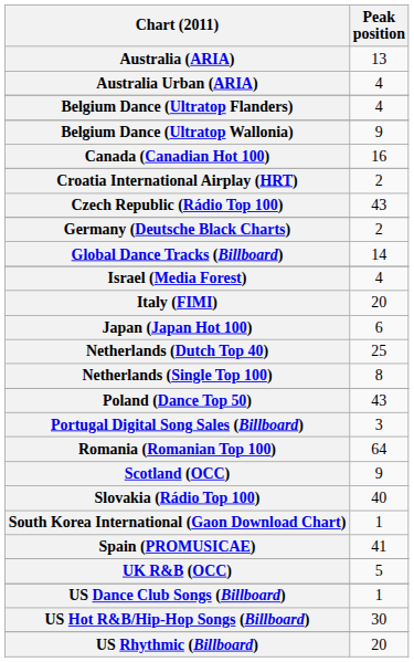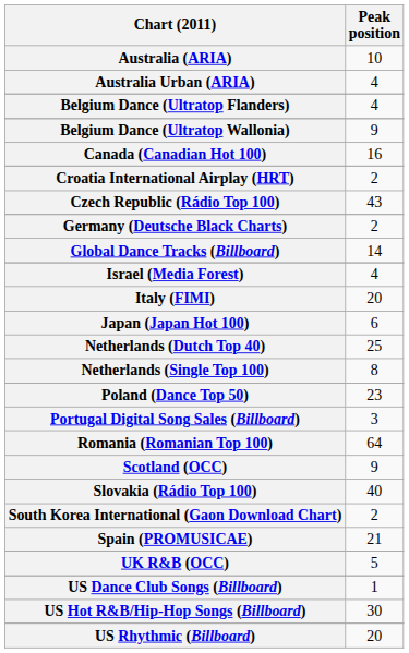 <table class="wikitable sortable plainrowheaders" style="text-align:center">
 <tr>
 <th scope="col">Chart (2011)</th>
 <th scope="col">Peak<br>position</th>
 </tr>
 <tr>
 <th scope="row">Australia (<a href='#'>ARIA</a>)</th>
-<td style="text-align:center;">13</td>
+<td style="text-align:center;">10</td>
 </tr>
 <tr>
 <th scope="row">Australia Urban (<a href='#'>ARIA</a>)</th>
 <td style="text-align:center;">4</td>
 </tr>
 <tr>
 </tr>
 <tr>
 <th scope="row">Belgium Dance (<a href='#'>Ultratop</a> Flanders)</th>
 <td style="text-align:center;">4</td>
 </tr>
 <tr>
 </tr>
 <tr>
 <th scope="row">Belgium Dance (<a href='#'>Ultratop</a> Wallonia)</th>
 <td style="text-align:center;">9</td>
 </tr>
 <tr>
 <th scope="row">Canada (<a href='#'>Canadian Hot 100</a>)</th>
 <td style="text-align:center;">16</td>
 </tr>
 <tr>
 </tr>
 <tr>
 </tr>
 <tr>
 <th scope="row">Croatia International Airplay (<a href='#'>HRT</a>)</th>
 <td style="text-align:center;">2</td>
 </tr>
 <tr>
 <th scope="row">Czech Republic (<a href='#'>Rádio Top 100</a>)</th>
 <td style="text-align:center;">43</td>
 </tr>
 <tr>
 </tr>
 <tr>
 </tr>
 <tr>
 </tr>
 <tr>
 <th scope="row">Germany (<a href='#'>Deutsche Black Charts</a>)</th>
 <td style="text-align:center;">2</td>
 </tr>
 <tr>
 <th scope="row"><a href='#'>Global Dance Tracks</a> (<em><a href='#'>Billboard</a></em>)</th>
 <td style="text-align:center;">14</td>
 </tr>
 <tr>
 </tr>
 <tr>
 <th scope="row">Israel (<a href='#'>Media Forest</a>)</th>
 <td style="text-align:center;">4</td>
 </tr>
 <tr>
 <th scope="row">Italy (<a href='#'>FIMI</a>)</th>
 <td style="text-align:center;">20</td>
 </tr>
 <tr>
 <th scope="row">Japan (<a href='#'>Japan Hot 100</a>)</th>
 <td style="text-align:center;">6</td>
 </tr>
 <tr>
 <th scope="row">Netherlands (<a href='#'>Dutch Top 40</a>)</th>
 <td style="text-align:center;">25</td>
 </tr>
 <tr>
 <th scope="row">Netherlands (<a href='#'>Single Top 100</a>)</th>
 <td style="text-align:center;">8</td>
 </tr>
 <tr>
 </tr>
 <tr>
 </tr>
 <tr>
 <th scope="row">Poland (<a href='#'>Dance Top 50</a>)</th>
-<td style="text-align:center;">43</td>
+<td style="text-align:center;">23</td>
 </tr>
 <tr>
 <th scope="row"><a href='#'>Portugal Digital Song Sales</a> (<em><a href='#'>Billboard</a></em>)</th>
 <td style="text-align:center;">3</td>
 </tr>
 <tr>
 <th scope="row">Romania (<a href='#'>Romanian Top 100</a>)</th>
 <td>64</td>
 </tr>
 <tr>
 <th scope="row"><a href='#'>Scotland</a> (<a href='#'>OCC</a>)</th>
 <td style="text-align:center;">9</td>
 </tr>
 <tr>
 <th scope="row">Slovakia (<a href='#'>Rádio Top 100</a>)</th>
 <td style="text-align:center;">40</td>
 </tr>
 <tr>
 <th scope="row">South Korea International (<a href='#'>Gaon Download Chart</a>)</th>
-<td style="text-align:center;">1</td>
+<td style="text-align:center;">2</td>
 </tr>
 <tr>
 <th scope="row">Spain (<a href='#'>PROMUSICAE</a>)</th>
-<td style="text-align:center;">41</td>
+<td style="text-align:center;">21</td>
 </tr>
 <tr>
 </tr>
 <tr>
 </tr>
 <tr>
 <th scope="row"><a href='#'>UK R&B</a> (<a href='#'>OCC</a>)</th>
 <td style="text-align:center;">5</td>
 </tr>
 <tr>
 </tr>
 <tr>
 <th scope="row">US <a href='#'>Dance Club Songs</a> (<em><a href='#'>Billboard</a></em>)</th>
 <td style="text-align:center;">1</td>
 </tr>
 <tr>
 <th scope="row">US <a href='#'>Hot R&B/Hip-Hop Songs</a> (<em><a href='#'>Billboard</a></em>)</th>
 <td style="text-align:center;">30</td>
 </tr>
 <tr>
 </tr>
 <tr>
 <th scope="row">US <a href='#'>Rhythmic</a> (<em><a href='#'>Billboard</a></em>)</th>
 <td style="text-align:center;">20</td>
 </tr>
 </table>
